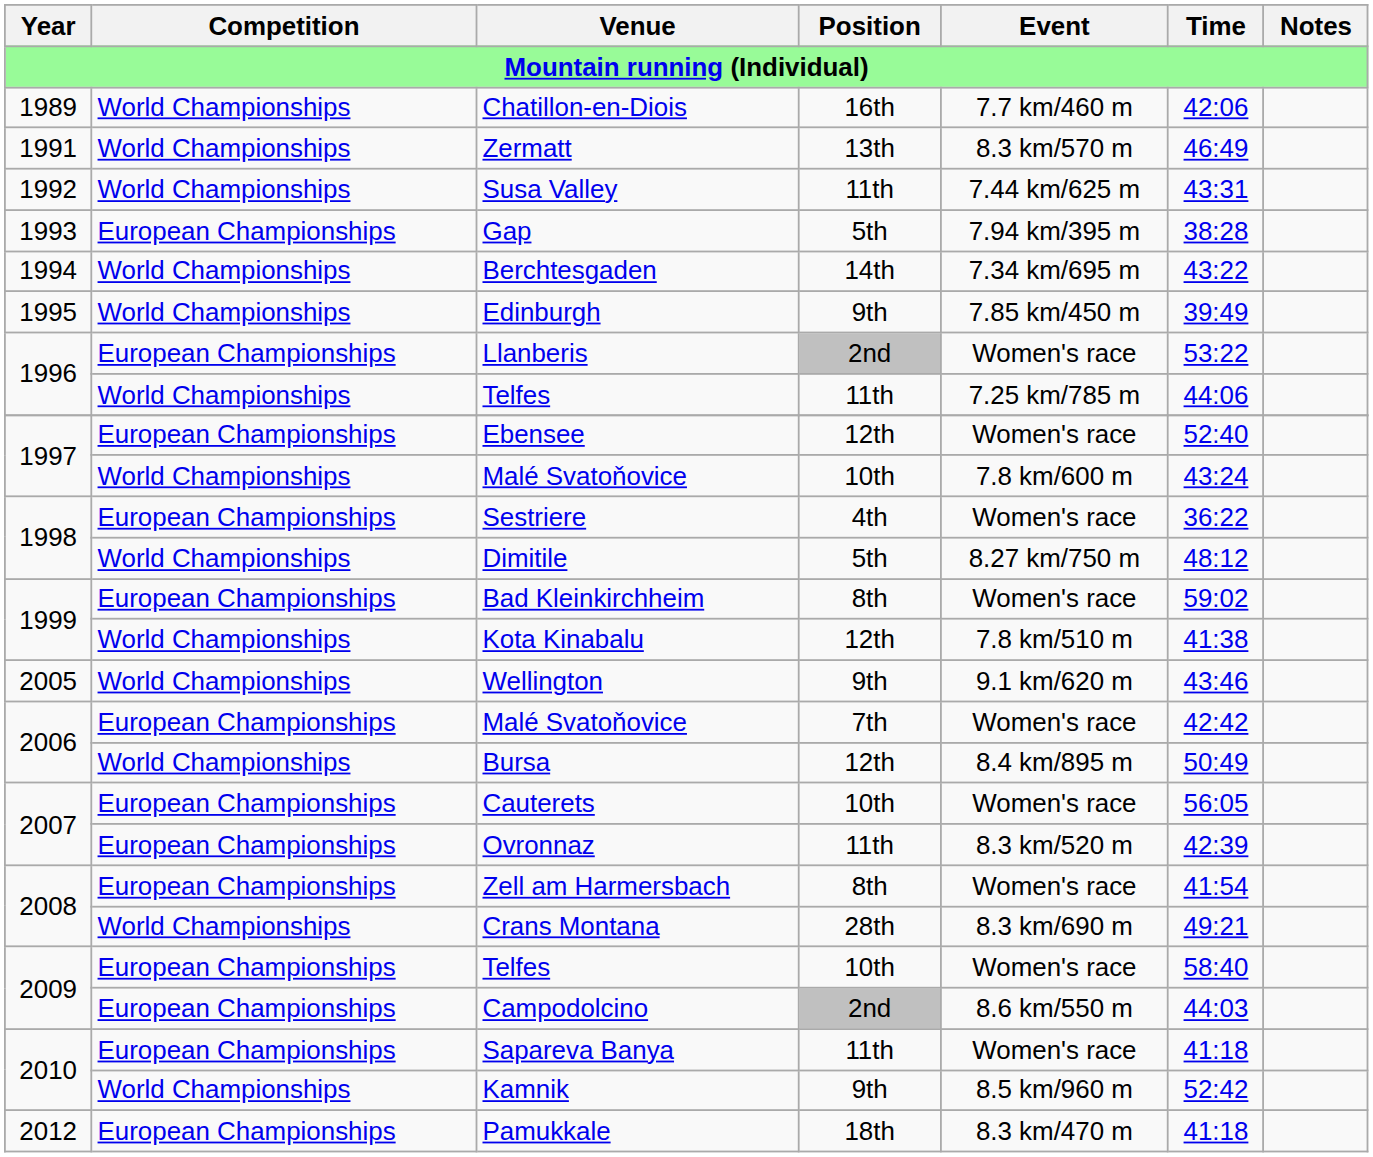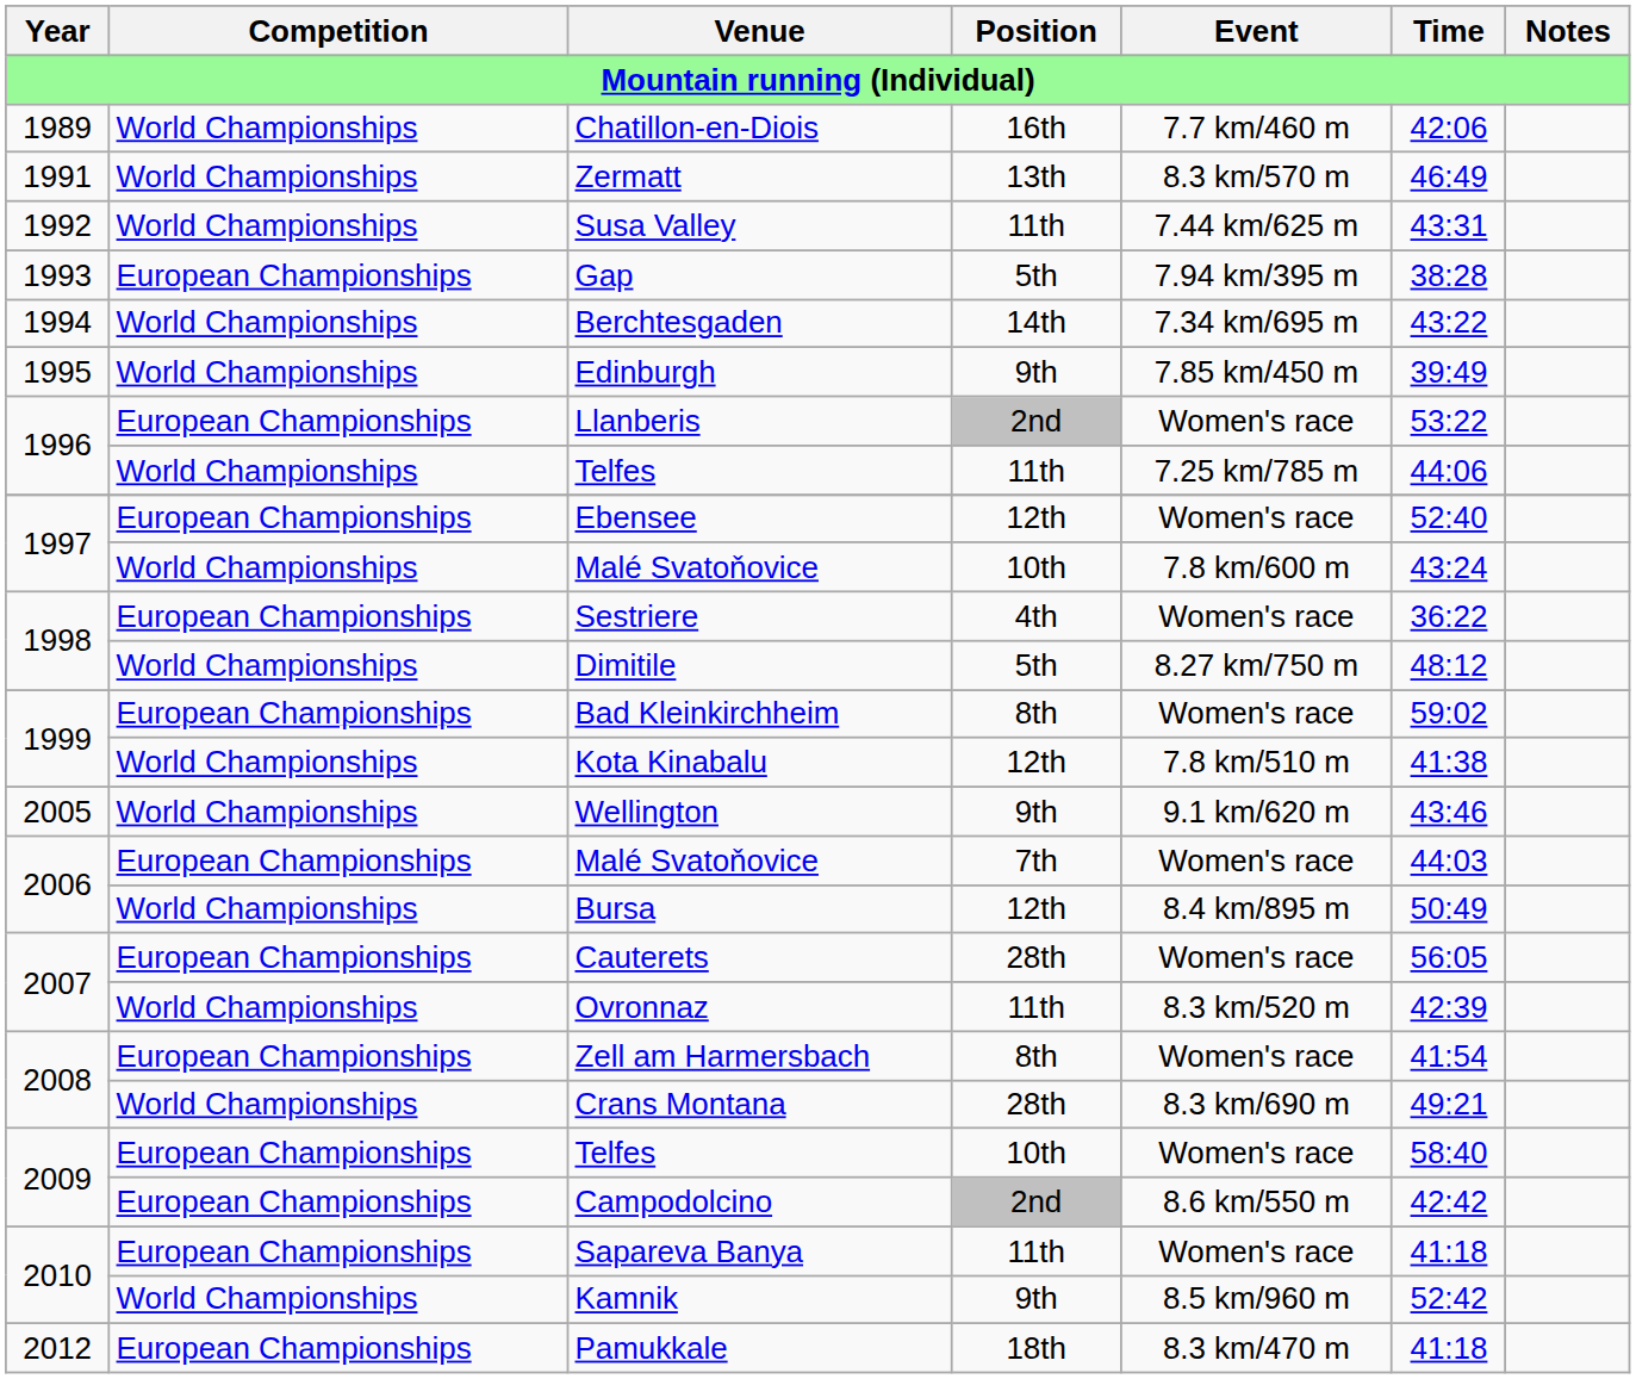 <table class="wikitable" width=60% style="font-size:90%; text-align:center;">
 <tr>
 <th>Year</th>
 <th>Competition</th>
 <th>Venue</th>
 <th>Position</th>
 <th>Event</th>
 <th>Time</th>
 <th>Notes</th>
 </tr>
 <tr>
 <td colspan="7" style="background:Palegreen;"><strong><a href='#'>Mountain running</a> (Individual)</strong></td>
 </tr>
 <tr>
 <td>1989</td>
 <td align=left><a href='#'>World Championships</a></td>
 <td align=left> <a href='#'>Chatillon-en-Diois</a></td>
 <td>16th</td>
 <td>7.7 km/460 m</td>
 <td><a href='#'>42:06</a></td>
 <td></td>
 </tr>
 <tr>
 <td>1991</td>
 <td align=left><a href='#'>World Championships</a></td>
 <td align=left> <a href='#'>Zermatt</a></td>
 <td>13th</td>
 <td>8.3 km/570 m</td>
 <td><a href='#'>46:49</a></td>
 <td></td>
 </tr>
 <tr>
 <td>1992</td>
 <td align=left><a href='#'>World Championships</a></td>
 <td align=left> <a href='#'>Susa Valley</a></td>
 <td>11th</td>
 <td>7.44 km/625 m</td>
 <td><a href='#'>43:31</a></td>
 <td></td>
 </tr>
 <tr>
 <td>1993</td>
 <td align=left><a href='#'>European Championships</a></td>
 <td align=left> <a href='#'>Gap</a></td>
 <td>5th</td>
 <td>7.94 km/395 m</td>
 <td><a href='#'>38:28</a></td>
 <td></td>
 </tr>
 <tr>
 <td>1994</td>
 <td align=left><a href='#'>World Championships</a></td>
 <td align=left> <a href='#'>Berchtesgaden</a></td>
 <td>14th</td>
 <td>7.34 km/695 m</td>
 <td><a href='#'>43:22</a></td>
 <td></td>
 </tr>
 <tr>
 <td>1995</td>
 <td align=left><a href='#'>World Championships</a></td>
 <td align=left> <a href='#'>Edinburgh</a></td>
 <td>9th</td>
 <td>7.85 km/450 m</td>
 <td><a href='#'>39:49</a></td>
 <td></td>
 </tr>
 <tr>
 <td rowspan=2>1996</td>
 <td align=left><a href='#'>European Championships</a></td>
 <td align=left> <a href='#'>Llanberis</a></td>
 <td bgcolor=silver>2nd</td>
 <td>Women's race</td>
 <td><a href='#'>53:22</a></td>
 <td></td>
 </tr>
 <tr>
 <td align=left><a href='#'>World Championships</a></td>
 <td align=left> <a href='#'>Telfes</a></td>
 <td>11th</td>
 <td>7.25 km/785 m</td>
 <td><a href='#'>44:06</a></td>
 <td></td>
 </tr>
 <tr>
 </tr>
 <tr>
 <td rowspan=2>1997</td>
 <td align=left><a href='#'>European Championships</a></td>
 <td align=left> <a href='#'>Ebensee</a></td>
 <td>12th</td>
 <td>Women's race</td>
 <td><a href='#'>52:40</a></td>
 <td></td>
 </tr>
 <tr>
 <td align=left><a href='#'>World Championships</a></td>
 <td align=left> <a href='#'>Malé Svatoňovice</a></td>
 <td>10th</td>
 <td>7.8 km/600 m</td>
 <td><a href='#'>43:24</a></td>
 <td></td>
 </tr>
 <tr>
 <td rowspan=2>1998</td>
 <td align=left><a href='#'>European Championships</a></td>
 <td align=left> <a href='#'>Sestriere</a></td>
 <td>4th</td>
 <td>Women's race</td>
 <td><a href='#'>36:22</a></td>
 <td></td>
 </tr>
 <tr>
 <td align=left><a href='#'>World Championships</a></td>
 <td align=left> <a href='#'>Dimitile</a></td>
 <td>5th</td>
 <td>8.27 km/750 m</td>
 <td><a href='#'>48:12</a></td>
 <td></td>
 </tr>
 <tr>
 <td rowspan=2>1999</td>
 <td align=left><a href='#'>European Championships</a></td>
 <td align=left> <a href='#'>Bad Kleinkirchheim</a></td>
 <td>8th</td>
 <td>Women's race</td>
 <td><a href='#'>59:02</a></td>
 <td></td>
 </tr>
 <tr>
 <td align=left><a href='#'>World Championships</a></td>
 <td align=left> <a href='#'>Kota Kinabalu</a></td>
 <td>12th</td>
 <td>7.8 km/510 m</td>
 <td><a href='#'>41:38</a></td>
 <td></td>
 </tr>
 <tr>
 <td>2005</td>
 <td align=left><a href='#'>World Championships</a></td>
 <td align=left> <a href='#'>Wellington</a></td>
 <td>9th</td>
 <td>9.1 km/620 m</td>
 <td><a href='#'>43:46</a></td>
 <td></td>
 </tr>
 <tr>
 <td rowspan=2>2006</td>
 <td align=left><a href='#'>European Championships</a></td>
 <td align=left> <a href='#'>Malé Svatoňovice</a></td>
 <td>7th</td>
 <td>Women's race</td>
-<td><a href='#'>42:42</a></td>
+<td><a href='#'>44:03</a></td>
 <td></td>
 </tr>
 <tr>
 <td align=left><a href='#'>World Championships</a></td>
 <td align=left> <a href='#'>Bursa</a></td>
 <td>12th</td>
 <td>8.4 km/895 m</td>
 <td><a href='#'>50:49</a></td>
 <td></td>
 </tr>
 <tr>
 <td rowspan=2>2007</td>
 <td align=left><a href='#'>European Championships</a></td>
 <td align=left> <a href='#'>Cauterets</a></td>
-<td>10th</td>
+<td>28th</td>
 <td>Women's race</td>
 <td><a href='#'>56:05</a></td>
 <td></td>
 </tr>
 <tr>
-<td align=left><a href='#'>European Championships</a></td>
+<td align=left><a href='#'>World Championships</a></td>
 <td align=left> <a href='#'>Ovronnaz</a></td>
 <td>11th</td>
 <td>8.3 km/520 m</td>
 <td><a href='#'>42:39</a></td>
 <td></td>
 </tr>
 <tr>
 <td rowspan=2>2008</td>
 <td align=left><a href='#'>European Championships</a></td>
 <td align=left> <a href='#'>Zell am Harmersbach</a></td>
 <td>8th</td>
 <td>Women's race</td>
 <td><a href='#'>41:54</a></td>
 <td></td>
 </tr>
 <tr>
 <td align=left><a href='#'>World Championships</a></td>
 <td align=left> <a href='#'>Crans Montana</a></td>
 <td>28th</td>
 <td>8.3 km/690 m</td>
 <td><a href='#'>49:21</a></td>
 <td></td>
 </tr>
 <tr>
 <td rowspan=2>2009</td>
 <td align=left><a href='#'>European Championships</a></td>
 <td align=left> <a href='#'>Telfes</a></td>
 <td>10th</td>
 <td>Women's race</td>
 <td><a href='#'>58:40</a></td>
 <td></td>
 </tr>
 <tr>
 <td align=left><a href='#'>European Championships</a></td>
 <td align=left> <a href='#'>Campodolcino</a></td>
 <td bgcolor=silver>2nd</td>
 <td>8.6 km/550 m</td>
-<td><a href='#'>44:03</a></td>
+<td><a href='#'>42:42</a></td>
 <td></td>
 </tr>
 <tr>
 <td rowspan=2>2010</td>
 <td align=left><a href='#'>European Championships</a></td>
 <td align=left> <a href='#'>Sapareva Banya</a></td>
 <td>11th</td>
 <td>Women's race</td>
 <td><a href='#'>41:18</a></td>
 <td></td>
 </tr>
 <tr>
 <td align=left><a href='#'>World Championships</a></td>
 <td align=left> <a href='#'>Kamnik</a></td>
 <td>9th</td>
 <td>8.5 km/960 m</td>
 <td><a href='#'>52:42</a></td>
 <td></td>
 </tr>
 <tr>
 <td>2012</td>
 <td align=left><a href='#'>European Championships</a></td>
 <td align=left> <a href='#'>Pamukkale</a></td>
 <td>18th</td>
 <td>8.3 km/470 m</td>
 <td><a href='#'>41:18</a></td>
 <td></td>
 </tr>
 </table>
